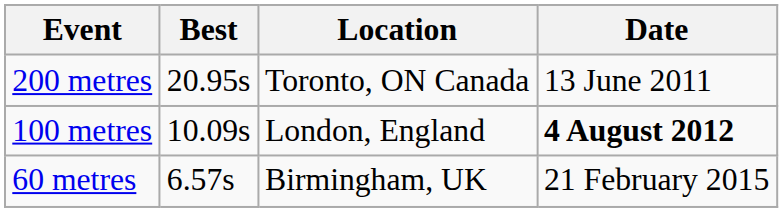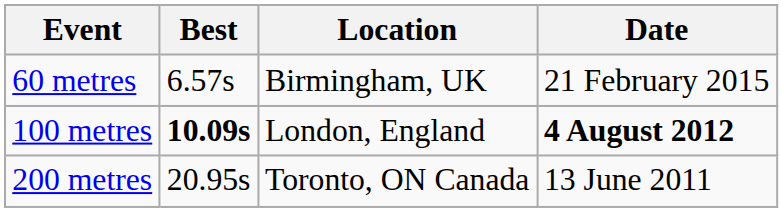 <table class="wikitable">
 <tr>
 <th>Event</th>
 <th>Best</th>
 <th>Location</th>
 <th>Date</th>
 </tr>
 <tr>
+<td><a href='#'>60 metres</a></td>
+<td>6.57s</td>
+<td>Birmingham, UK</td>
+<td>21 February 2015</td>
+</tr>
+<tr>
+<td><a href='#'>100 metres</a></td>
+<td><strong>10.09s</strong></td>
+<td>London, England</td>
+<td><strong>4 August 2012</strong></td>
+</tr>
+<tr>
 <td><a href='#'>200 metres</a></td>
 <td>20.95s</td>
 <td>Toronto, ON Canada</td>
 <td>13 June 2011</td>
 </tr>
-<tr>
-<td><a href='#'>100 metres</a></td>
-<td>10.09s</td>
-<td>London, England</td>
-<td><strong>4 August 2012</strong></td>
-</tr>
-<tr>
-<td><a href='#'>60 metres</a></td>
-<td>6.57s</td>
-<td>Birmingham, UK</td>
-<td>21 February 2015</td>
-</tr>
 </table>
